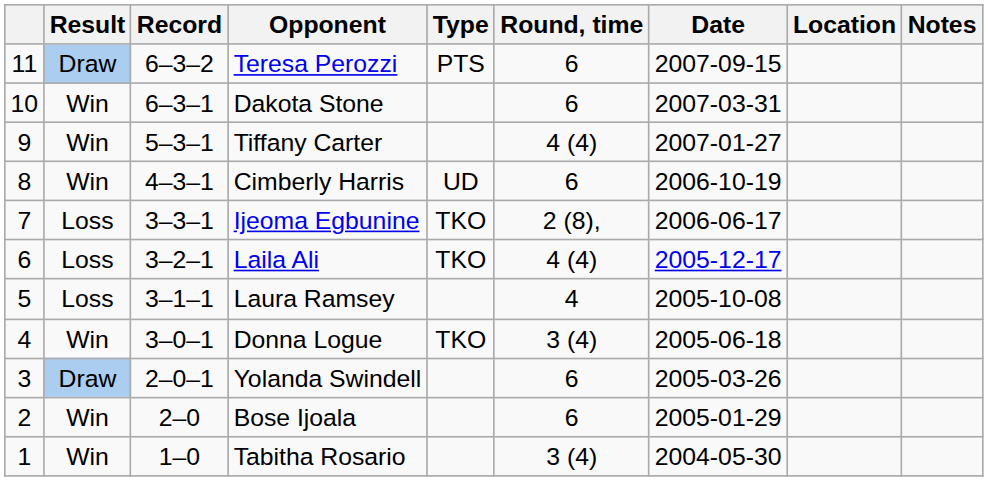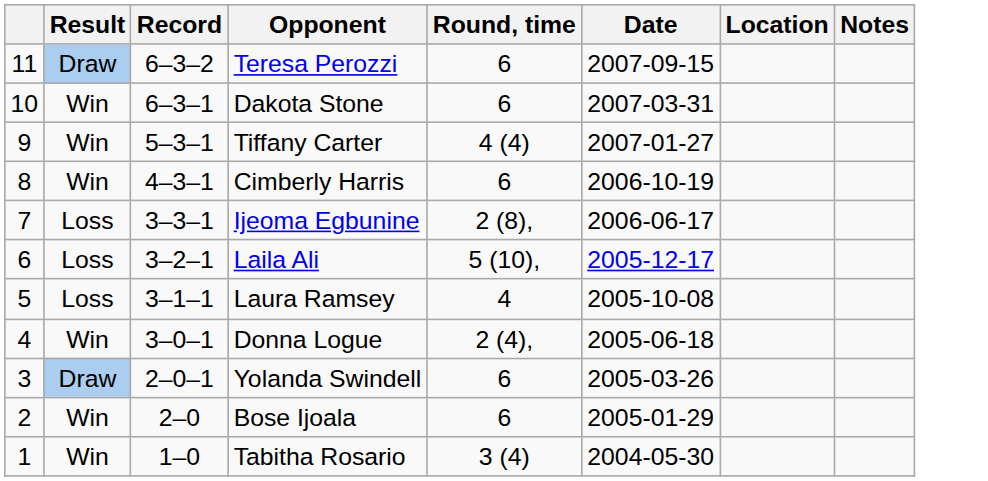 <table class="wikitable" style="text-align:center; font-size:95%">
 <tr>
 <th></th>
 <th>Result</th>
 <th>Record</th>
 <th>Opponent</th>
-<th>Type</th>
 <th>Round, time</th>
 <th>Date</th>
 <th>Location</th>
 <th>Notes</th>
 </tr>
 <tr>
 <td>11</td>
 <td style="background:#abcdef;">Draw</td>
 <td>6–3–2</td>
 <td style="text-align:left;"> <a href='#'>Teresa Perozzi</a></td>
-<td>PTS</td>
 <td>6</td>
 <td>2007-09-15</td>
 <td style="text-align:left;"> </td>
 <td style="text-align:left;"></td>
 </tr>
 <tr>
 <td>10</td>
 <td>Win</td>
 <td>6–3–1</td>
 <td style="text-align:left;"> Dakota Stone</td>
-<td></td>
 <td>6</td>
 <td>2007-03-31</td>
 <td style="text-align:left;"> </td>
 <td style="text-align:left;"></td>
 </tr>
 <tr>
 <td>9</td>
 <td>Win</td>
 <td>5–3–1</td>
 <td style="text-align:left;"> Tiffany Carter</td>
-<td></td>
 <td>4 (4)</td>
 <td>2007-01-27</td>
 <td style="text-align:left;"> </td>
 <td style="text-align:left;"></td>
 </tr>
 <tr>
 <td>8</td>
 <td>Win</td>
 <td>4–3–1</td>
 <td style="text-align:left;"> Cimberly Harris</td>
-<td>UD</td>
 <td>6</td>
 <td>2006-10-19</td>
 <td style="text-align:left;"> </td>
 <td style="text-align:left;"></td>
 </tr>
 <tr>
 <td>7</td>
 <td>Loss</td>
 <td>3–3–1</td>
 <td style="text-align:left;"> <a href='#'>Ijeoma Egbunine</a></td>
-<td>TKO</td>
 <td>2 (8), </td>
 <td>2006-06-17</td>
 <td style="text-align:left;"> </td>
 <td style="text-align:left;"></td>
 </tr>
 <tr>
 <td>6</td>
 <td>Loss</td>
 <td>3–2–1</td>
 <td style="text-align:left;"> <a href='#'>Laila Ali</a></td>
-<td>TKO</td>
-<td>4 (4)</td>
+<td>5 (10), </td>
 <td><a href='#'>2005-12-17</a></td>
 <td style="text-align:left;"> </td>
 <td style="text-align:left;"></td>
 </tr>
 <tr>
 <td>5</td>
 <td>Loss</td>
 <td>3–1–1</td>
 <td style="text-align:left;"> Laura Ramsey</td>
-<td></td>
 <td>4</td>
 <td>2005-10-08</td>
 <td style="text-align:left;"> </td>
 <td style="text-align:left;"></td>
 </tr>
 <tr>
 <td>4</td>
 <td>Win</td>
 <td>3–0–1</td>
 <td style="text-align:left;"> Donna Logue</td>
-<td>TKO</td>
-<td>3 (4)</td>
+<td>2 (4), </td>
 <td>2005-06-18</td>
 <td style="text-align:left;"> </td>
 <td style="text-align:left;"></td>
 </tr>
 <tr>
 <td>3</td>
 <td style="background:#abcdef;">Draw</td>
 <td>2–0–1</td>
 <td style="text-align:left;"> Yolanda Swindell</td>
-<td></td>
 <td>6</td>
 <td>2005-03-26</td>
 <td style="text-align:left;"> </td>
 <td style="text-align:left;"></td>
 </tr>
 <tr>
 <td>2</td>
 <td>Win</td>
 <td>2–0</td>
 <td style="text-align:left;"> Bose Ijoala</td>
-<td></td>
 <td>6</td>
 <td>2005-01-29</td>
 <td style="text-align:left;"> </td>
 <td style="text-align:left;"></td>
 </tr>
 <tr>
 <td>1</td>
 <td>Win</td>
 <td>1–0</td>
 <td style="text-align:left;"> Tabitha Rosario</td>
-<td></td>
 <td>3 (4)</td>
 <td>2004-05-30</td>
 <td style="text-align:left;"> </td>
 <td style="text-align:left;"></td>
 </tr>
 </table>
